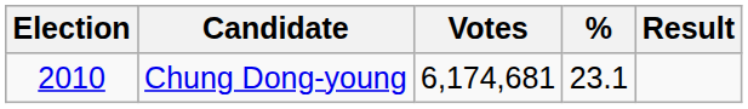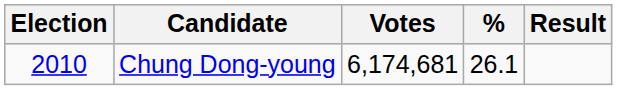 <table class="wikitable" style="text-align:center">
 <tr>
 <th>Election</th>
 <th>Candidate</th>
 <th>Votes</th>
 <th>%</th>
 <th>Result</th>
 </tr>
 <tr>
 <td><a href='#'>2010</a></td>
 <td><a href='#'>Chung Dong-young</a></td>
 <td>6,174,681</td>
-<td>23.1</td>
+<td>26.1</td>
 <td></td>
 </tr>
 </table>
